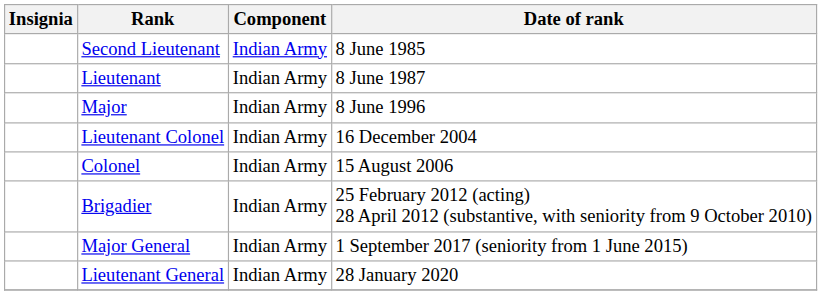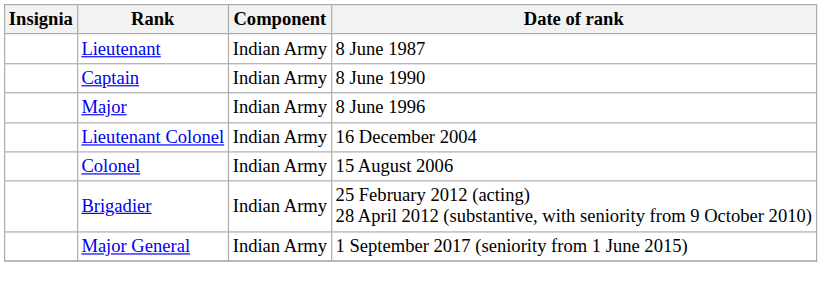 <table class="wikitable" style="background:white">
 <tr>
 <th>Insignia</th>
 <th>Rank</th>
 <th>Component</th>
 <th>Date of rank</th>
 </tr>
 <tr>
 <td style="text-align:center"></td>
-<td><a href='#'>Second Lieutenant</a></td>
-<td><a href='#'>Indian Army</a></td>
-<td>8 June 1985</td>
+<td><a href='#'>Lieutenant</a></td>
+<td>Indian Army</td>
+<td>8 June 1987</td>
 </tr>
 <tr>
 <td style="text-align:center"></td>
-<td><a href='#'>Lieutenant</a></td>
+<td><a href='#'>Captain</a></td>
 <td>Indian Army</td>
-<td>8 June 1987</td>
+<td>8 June 1990</td>
 </tr>
 <tr>
 <td style="text-align:center"></td>
 <td><a href='#'>Major</a></td>
 <td>Indian Army</td>
 <td>8 June 1996</td>
 </tr>
 <tr>
 <td style="text-align:center"></td>
 <td><a href='#'>Lieutenant Colonel</a></td>
 <td>Indian Army</td>
 <td>16 December 2004</td>
 </tr>
 <tr>
 <td style="text-align:center"></td>
 <td><a href='#'>Colonel</a></td>
 <td>Indian Army</td>
 <td>15 August 2006</td>
 </tr>
 <tr>
 <td style="text-align:center"></td>
 <td><a href='#'>Brigadier</a></td>
 <td>Indian Army</td>
 <td>25 February 2012 (acting)<br>28 April 2012 (substantive, with seniority from 9 October 2010)</td>
 </tr>
 <tr>
 <td style="text-align:center"></td>
 <td><a href='#'>Major General</a></td>
 <td>Indian Army</td>
 <td>1 September 2017 (seniority from 1 June 2015)</td>
 </tr>
 <tr>
-<td style="text-align:center"></td>
-<td><a href='#'>Lieutenant General</a></td>
-<td>Indian Army</td>
-<td>28 January 2020</td>
-</tr>
-<tr>
 </tr>
 </table>
